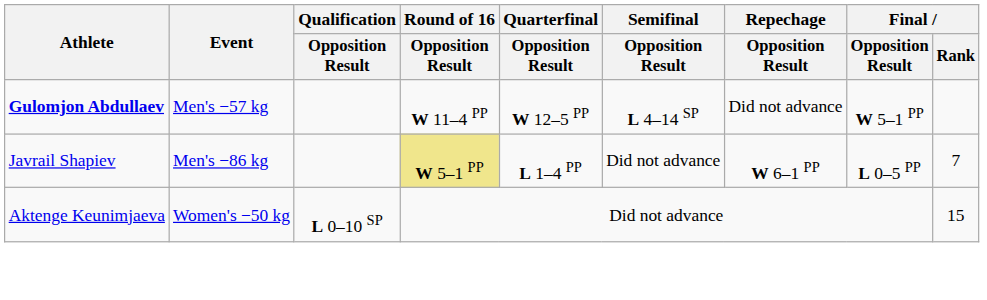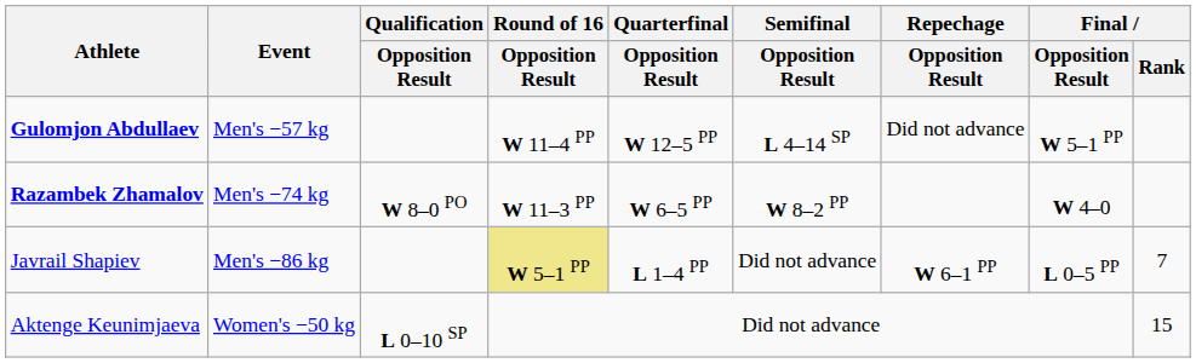 <table class="wikitable" style="font-size:90%">
 <tr>
 <th rowspan=2>Athlete</th>
 <th rowspan=2>Event</th>
 <th>Qualification</th>
 <th>Round of 16</th>
 <th>Quarterfinal</th>
 <th>Semifinal</th>
 <th>Repechage</th>
 <th colspan=2>Final / </th>
 </tr>
 <tr style="font-size: 95%">
 <th>Opposition<br>Result</th>
 <th>Opposition<br>Result</th>
 <th>Opposition<br>Result</th>
 <th>Opposition<br>Result</th>
 <th>Opposition<br>Result</th>
 <th>Opposition<br>Result</th>
 <th>Rank</th>
 </tr>
 <tr align=center>
 <td align=left><strong><a href='#'>Gulomjon Abdullaev</a></strong></td>
 <td align=left><a href='#'>Men's −57 kg</a></td>
 <td></td>
 <td><br> <strong>W</strong> 11–4 <sup>PP</sup></td>
 <td><br> <strong>W</strong> 12–5 <sup>PP</sup></td>
 <td><br><strong>L</strong> 4–14 <sup>SP</sup></td>
 <td colspan=1>Did not advance</td>
 <td><br><strong>W</strong> 5–1 <sup>PP</sup></td>
 <td></td>
 </tr>
 <tr align=center>
+<td align=left><strong><a href='#'>Razambek Zhamalov</a></strong></td>
+<td align=left><a href='#'>Men's −74 kg</a></td>
+<td><br> <strong>W</strong> 8–0 <sup>PO</sup></td>
+<td><br> <strong>W</strong> 11–3 <sup>PP</sup></td>
+<td><br> <strong>W</strong> 6–5 <sup>PP</sup></td>
+<td><br><strong>W</strong> 8–2 <sup>PP</sup></td>
+<td></td>
+<td><br> <strong>W</strong> 4–0</td>
+<td></td>
+</tr>
+<tr align=center>
 <td align=left><a href='#'>Javrail Shapiev</a></td>
 <td align=left><a href='#'>Men's −86 kg</a></td>
 <td></td>
 <td style="background: khaki;"><br> <strong>W</strong> 5–1 <sup>PP</sup></td>
 <td><br> <strong>L</strong> 1–4 <sup>PP</sup></td>
 <td>Did not advance</td>
 <td><br> <strong>W</strong> 6–1 <sup>PP</sup></td>
 <td><br> <strong>L</strong> 0–5 <sup>PP</sup></td>
 <td>7</td>
 </tr>
 <tr align=center>
 <td align=left><a href='#'>Aktenge Keunimjaeva</a></td>
 <td align=left><a href='#'>Women's −50 kg</a></td>
 <td><br><strong>L</strong> 0–10 <sup>SP</sup></td>
 <td colspan=5>Did not advance</td>
 <td>15</td>
 </tr>
 </table>
